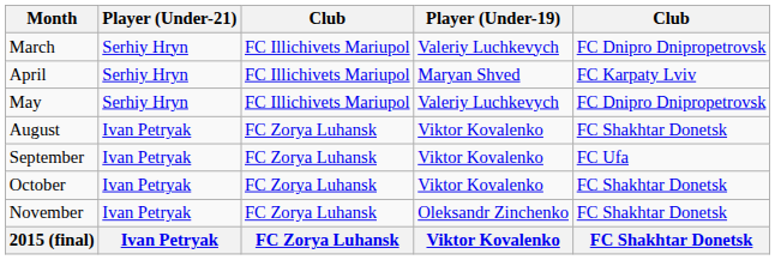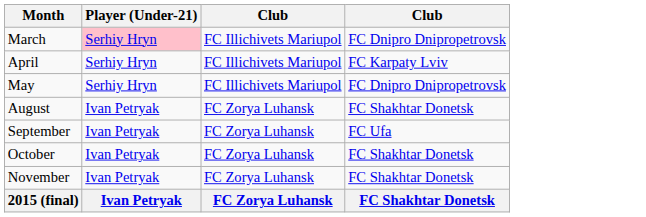 <table class="wikitable">
 <tr>
 <th>Month</th>
 <th>Player (Under-21)</th>
 <th>Club</th>
-<th>Player (Under-19)</th>
 <th>Club</th>
 </tr>
 <tr>
 <td>March</td>
-<td><a href='#'>Serhiy Hryn</a></td>
+<td style="background: pink;"><a href='#'>Serhiy Hryn</a></td>
 <td><a href='#'>FC Illichivets Mariupol</a></td>
-<td><a href='#'>Valeriy Luchkevych</a></td>
 <td><a href='#'>FC Dnipro Dnipropetrovsk</a></td>
 </tr>
 <tr>
 <td>April</td>
 <td><a href='#'>Serhiy Hryn</a></td>
 <td><a href='#'>FC Illichivets Mariupol</a></td>
-<td><a href='#'>Maryan Shved</a></td>
 <td><a href='#'>FC Karpaty Lviv</a></td>
 </tr>
 <tr>
 <td>May</td>
 <td><a href='#'>Serhiy Hryn</a></td>
 <td><a href='#'>FC Illichivets Mariupol</a></td>
-<td><a href='#'>Valeriy Luchkevych</a></td>
 <td><a href='#'>FC Dnipro Dnipropetrovsk</a></td>
 </tr>
 <tr>
 <td>August</td>
 <td><a href='#'>Ivan Petryak</a></td>
 <td><a href='#'>FC Zorya Luhansk</a></td>
-<td><a href='#'>Viktor Kovalenko</a></td>
 <td><a href='#'>FC Shakhtar Donetsk</a></td>
 </tr>
 <tr>
 <td>September</td>
 <td><a href='#'>Ivan Petryak</a></td>
 <td><a href='#'>FC Zorya Luhansk</a></td>
-<td><a href='#'>Viktor Kovalenko</a></td>
 <td><a href='#'>FC Ufa</a></td>
 </tr>
 <tr>
 <td>October </td>
 <td><a href='#'>Ivan Petryak</a></td>
 <td><a href='#'>FC Zorya Luhansk</a></td>
-<td><a href='#'>Viktor Kovalenko</a></td>
 <td><a href='#'>FC Shakhtar Donetsk</a></td>
 </tr>
 <tr>
 <td>November</td>
 <td><a href='#'>Ivan Petryak</a></td>
 <td><a href='#'>FC Zorya Luhansk</a></td>
-<td><a href='#'>Oleksandr Zinchenko</a></td>
 <td><a href='#'>FC Shakhtar Donetsk</a></td>
 </tr>
 <tr>
 <th>2015 (final) </th>
 <th><a href='#'>Ivan Petryak</a></th>
 <th><a href='#'>FC Zorya Luhansk</a></th>
-<th><a href='#'>Viktor Kovalenko</a></th>
 <th><a href='#'>FC Shakhtar Donetsk</a></th>
 </tr>
 </table>
